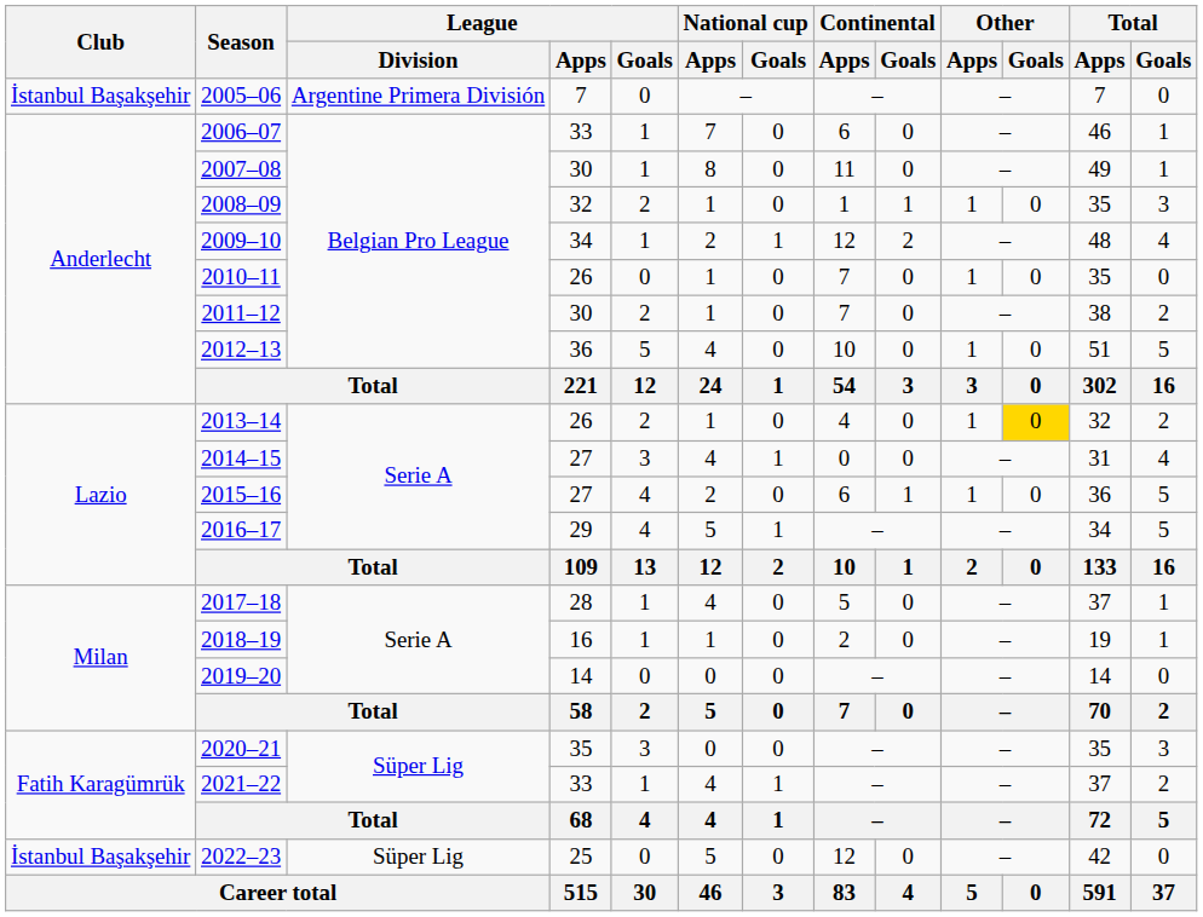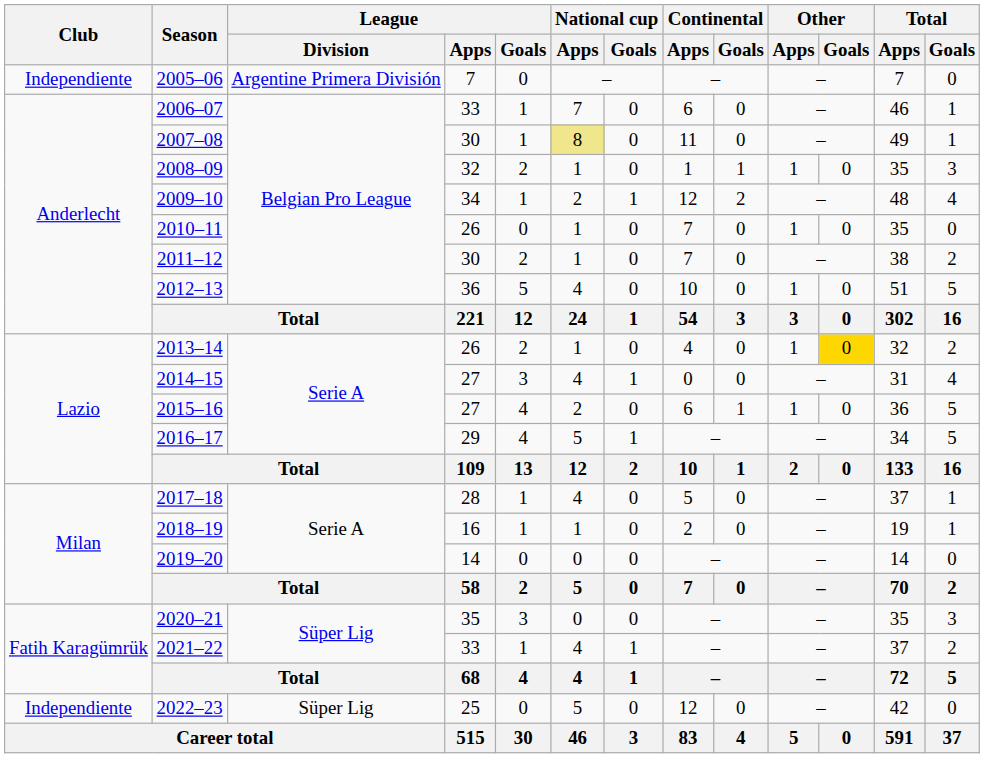 <table class="wikitable" style="text-align:center">
 <tr>
 <th rowspan="2">Club</th>
 <th rowspan="2">Season</th>
 <th colspan="3">League</th>
 <th colspan="2">National cup</th>
 <th colspan="2">Continental</th>
 <th colspan="2">Other</th>
 <th colspan="2">Total</th>
 </tr>
 <tr>
 <th>Division</th>
 <th>Apps</th>
 <th>Goals</th>
 <th>Apps</th>
 <th>Goals</th>
 <th>Apps</th>
 <th>Goals</th>
 <th>Apps</th>
 <th>Goals</th>
 <th>Apps</th>
 <th>Goals</th>
 </tr>
 <tr>
-<td><a href='#'>İstanbul Başakşehir</a></td>
+<td><a href='#'>Independiente</a></td>
 <td><a href='#'>2005–06</a></td>
 <td><a href='#'>Argentine Primera División</a></td>
 <td>7</td>
 <td>0</td>
 <td colspan="2">–</td>
 <td colspan="2">–</td>
 <td colspan="2">–</td>
 <td>7</td>
 <td>0</td>
 </tr>
 <tr>
 <td rowspan="8"><a href='#'>Anderlecht</a></td>
 <td><a href='#'>2006–07</a></td>
 <td rowspan="7"><a href='#'>Belgian Pro League</a></td>
 <td>33</td>
 <td>1</td>
 <td>7</td>
 <td>0</td>
 <td>6</td>
 <td>0</td>
 <td colspan="2">–</td>
 <td>46</td>
 <td>1</td>
 </tr>
 <tr>
 <td><a href='#'>2007–08</a></td>
 <td>30</td>
 <td>1</td>
-<td>8</td>
+<td style="background: khaki;">8</td>
 <td>0</td>
 <td>11</td>
 <td>0</td>
 <td colspan="2">–</td>
 <td>49</td>
 <td>1</td>
 </tr>
 <tr>
 <td><a href='#'>2008–09</a></td>
 <td>32</td>
 <td>2</td>
 <td>1</td>
 <td>0</td>
 <td>1</td>
 <td>1</td>
 <td>1</td>
 <td>0</td>
 <td>35</td>
 <td>3</td>
 </tr>
 <tr>
 <td><a href='#'>2009–10</a></td>
 <td>34</td>
 <td>1</td>
 <td>2</td>
 <td>1</td>
 <td>12</td>
 <td>2</td>
 <td colspan="2">–</td>
 <td>48</td>
 <td>4</td>
 </tr>
 <tr>
 <td><a href='#'>2010–11</a></td>
 <td>26</td>
 <td>0</td>
 <td>1</td>
 <td>0</td>
 <td>7</td>
 <td>0</td>
 <td>1</td>
 <td>0</td>
 <td>35</td>
 <td>0</td>
 </tr>
 <tr>
 <td><a href='#'>2011–12</a></td>
 <td>30</td>
 <td>2</td>
 <td>1</td>
 <td>0</td>
 <td>7</td>
 <td>0</td>
 <td colspan="2">–</td>
 <td>38</td>
 <td>2</td>
 </tr>
 <tr>
 <td><a href='#'>2012–13</a></td>
 <td>36</td>
 <td>5</td>
 <td>4</td>
 <td>0</td>
 <td>10</td>
 <td>0</td>
 <td>1</td>
 <td>0</td>
 <td>51</td>
 <td>5</td>
 </tr>
 <tr>
 <th colspan="2">Total</th>
 <th>221</th>
 <th>12</th>
 <th>24</th>
 <th>1</th>
 <th>54</th>
 <th>3</th>
 <th>3</th>
 <th>0</th>
 <th>302</th>
 <th>16</th>
 </tr>
 <tr>
 <td rowspan="5"><a href='#'>Lazio</a></td>
 <td><a href='#'>2013–14</a></td>
 <td rowspan="4"><a href='#'>Serie A</a></td>
 <td>26</td>
 <td>2</td>
 <td>1</td>
 <td>0</td>
 <td>4</td>
 <td>0</td>
 <td>1</td>
 <td style="background: gold;">0</td>
 <td>32</td>
 <td>2</td>
 </tr>
 <tr>
 <td><a href='#'>2014–15</a></td>
 <td>27</td>
 <td>3</td>
 <td>4</td>
 <td>1</td>
 <td>0</td>
 <td>0</td>
 <td colspan="2">–</td>
 <td>31</td>
 <td>4</td>
 </tr>
 <tr>
 <td><a href='#'>2015–16</a></td>
 <td>27</td>
 <td>4</td>
 <td>2</td>
 <td>0</td>
 <td>6</td>
 <td>1</td>
 <td>1</td>
 <td>0</td>
 <td>36</td>
 <td>5</td>
 </tr>
 <tr>
 <td><a href='#'>2016–17</a></td>
 <td>29</td>
 <td>4</td>
 <td>5</td>
 <td>1</td>
 <td colspan="2">–</td>
 <td colspan="2">–</td>
 <td>34</td>
 <td>5</td>
 </tr>
 <tr>
 <th colspan="2">Total</th>
 <th>109</th>
 <th>13</th>
 <th>12</th>
 <th>2</th>
 <th>10</th>
 <th>1</th>
 <th>2</th>
 <th>0</th>
 <th>133</th>
 <th>16</th>
 </tr>
 <tr>
 <td rowspan="4" valign="centre"><a href='#'>Milan</a></td>
 <td><a href='#'>2017–18</a></td>
 <td rowspan="3">Serie A</td>
 <td>28</td>
 <td>1</td>
 <td>4</td>
 <td>0</td>
 <td>5</td>
 <td>0</td>
 <td colspan="2">–</td>
 <td>37</td>
 <td>1</td>
 </tr>
 <tr>
 <td><a href='#'>2018–19</a></td>
 <td>16</td>
 <td>1</td>
 <td>1</td>
 <td>0</td>
 <td>2</td>
 <td>0</td>
 <td colspan="2">–</td>
 <td>19</td>
 <td>1</td>
 </tr>
 <tr>
 <td><a href='#'>2019–20</a></td>
 <td>14</td>
 <td>0</td>
 <td>0</td>
 <td>0</td>
 <td colspan="2">–</td>
 <td colspan="2">–</td>
 <td>14</td>
 <td>0</td>
 </tr>
 <tr>
 <th colspan="2">Total</th>
 <th>58</th>
 <th>2</th>
 <th>5</th>
 <th>0</th>
 <th>7</th>
 <th>0</th>
 <th colspan="2">–</th>
 <th>70</th>
 <th>2</th>
 </tr>
 <tr>
 <td rowspan="3"><a href='#'>Fatih Karagümrük</a></td>
 <td><a href='#'>2020–21</a></td>
 <td rowspan="2"><a href='#'>Süper Lig</a></td>
 <td>35</td>
 <td>3</td>
 <td>0</td>
 <td>0</td>
 <td colspan="2">–</td>
 <td colspan="2">–</td>
 <td>35</td>
 <td>3</td>
 </tr>
 <tr>
 <td><a href='#'>2021–22</a></td>
 <td>33</td>
 <td>1</td>
 <td>4</td>
 <td>1</td>
 <td colspan="2">–</td>
 <td colspan="2">–</td>
 <td>37</td>
 <td>2</td>
 </tr>
 <tr>
 <th colspan="2">Total</th>
 <th>68</th>
 <th>4</th>
 <th>4</th>
 <th>1</th>
 <th colspan="2">–</th>
 <th colspan="2">–</th>
 <th>72</th>
 <th>5</th>
 </tr>
 <tr>
-<td><a href='#'>İstanbul Başakşehir</a></td>
+<td><a href='#'>Independiente</a></td>
 <td><a href='#'>2022–23</a></td>
 <td>Süper Lig</td>
 <td>25</td>
 <td>0</td>
 <td>5</td>
 <td>0</td>
 <td>12</td>
 <td>0</td>
 <td colspan="2">–</td>
 <td>42</td>
 <td>0</td>
 </tr>
 <tr>
 <th colspan="3">Career total</th>
 <th>515</th>
 <th>30</th>
 <th>46</th>
 <th>3</th>
 <th>83</th>
 <th>4</th>
 <th>5</th>
 <th>0</th>
 <th>591</th>
 <th>37</th>
 </tr>
 </table>
